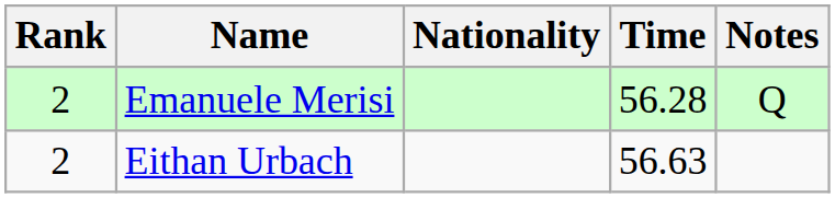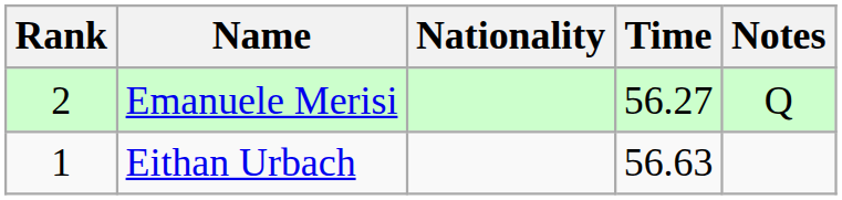 <table class="wikitable sortable" style="text-align:center">
 <tr>
 <th>Rank</th>
 <th>Name</th>
 <th>Nationality</th>
 <th>Time</th>
 <th>Notes</th>
 </tr>
 <tr bgcolor=ccffcc>
 <td>2</td>
 <td align=left><a href='#'>Emanuele Merisi</a></td>
 <td align=left></td>
-<td>56.28</td>
+<td>56.27</td>
 <td>Q</td>
 </tr>
 <tr>
-<td>2</td>
+<td>1</td>
 <td align=left><a href='#'>Eithan Urbach</a></td>
 <td align=left></td>
 <td>56.63</td>
 <td></td>
 </tr>
 </table>
